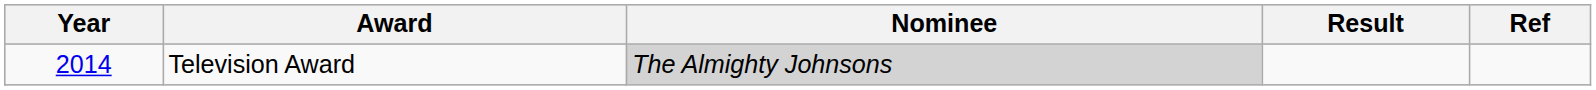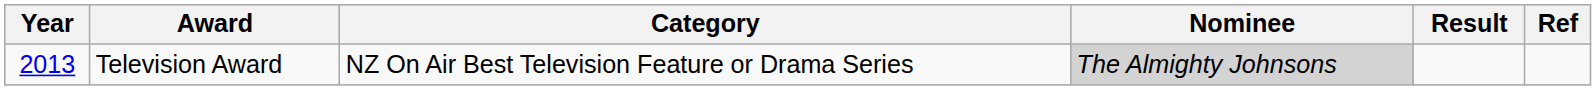 <table class="wikitable" width="80%">
 <tr>
 <th>Year</th>
 <th>Award</th>
+<th>Category</th>
 <th>Nominee</th>
 <th>Result</th>
 <th>Ref</th>
 </tr>
 <tr>
-<td align="center"><a href='#'>2014</a></td>
+<td align="center"><a href='#'>2013</a></td>
 <td>Television Award</td>
+<td>NZ On Air Best Television Feature or Drama Series</td>
 <td style="background: lightgrey;"><em>The Almighty Johnsons</em></td>
 <td></td>
 <td align="center"></td>
 </tr>
 </table>
